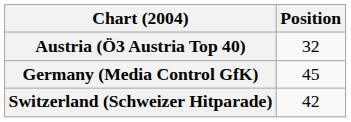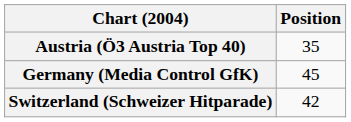 <table class="wikitable sortable plainrowheaders" style="text-align:center">
 <tr>
 <th scope="col">Chart (2004)</th>
 <th scope="col">Position</th>
 </tr>
 <tr>
 <th scope="row">Austria (Ö3 Austria Top 40)</th>
-<td>32</td>
+<td>35</td>
 </tr>
 <tr>
 <th scope="row">Germany (Media Control GfK)</th>
 <td>45</td>
 </tr>
 <tr>
 <th scope="row">Switzerland (Schweizer Hitparade)</th>
 <td>42</td>
 </tr>
 </table>
